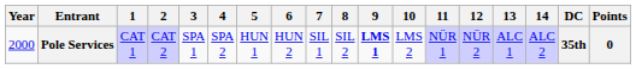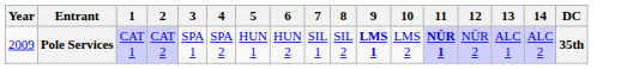 <table class="wikitable" style="text-align:center; font-size:85%">
 <tr>
 <th>Year</th>
 <th>Entrant</th>
 <th>1</th>
 <th>2</th>
 <th>3</th>
 <th>4</th>
 <th>5</th>
 <th>6</th>
 <th>7</th>
 <th>8</th>
 <th>9</th>
 <th>10</th>
 <th>11</th>
 <th>12</th>
 <th>13</th>
 <th>14</th>
 <th>DC</th>
-<th>Points</th>
 </tr>
 <tr>
-<td><a href='#'>2000</a></td>
+<td><a href='#'>2009</a></td>
 <th nowrap>Pole Services</th>
 <td style="background:#cfcfff;"><a href='#'>CAT<br>1</a><br></td>
 <td style="background:#cfcfff;"><a href='#'>CAT<br>2</a><br></td>
 <td style="background:#;"><a href='#'>SPA<br>1</a><br></td>
 <td style="background:#;"><a href='#'>SPA<br>2</a><br></td>
 <td style="background:#;"><a href='#'>HUN<br>1</a><br></td>
 <td style="background:#;"><a href='#'>HUN<br>2</a><br></td>
 <td style="background:#;"><a href='#'>SIL<br>1</a><br></td>
 <td style="background:#;"><a href='#'>SIL<br>2</a><br></td>
 <td style="background:#;"><strong><a href='#'>LMS<br>1</a><br></strong></td>
 <td style="background:#;"><a href='#'>LMS<br>2</a><br></td>
-<td style="background:#cfcfff;"><a href='#'>NÜR<br>1</a><br></td>
+<td style="background:#cfcfff;"><strong><a href='#'>NÜR<br>1</a><br></strong></td>
 <td style="background:#cfcfff;"><a href='#'>NÜR<br>2</a><br></td>
 <td style="background:#cfcfff;"><a href='#'>ALC<br>1</a><br></td>
 <td style="background:#cfcfff;"><a href='#'>ALC<br>2</a><br></td>
 <th>35th</th>
-<th>0</th>
 </tr>
 </table>
